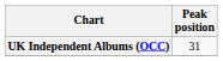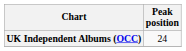 <table class="wikitable sortable plainrowheaders" style="text-align:center;" border="1">
 <tr>
 <th scope="col">Chart</th>
 <th scope="col">Peak<br>position</th>
 </tr>
 <tr>
 <th scope="row">UK Independent Albums (<a href='#'>OCC</a>)</th>
-<td>31</td>
+<td>24</td>
 </tr>
 <tr>
 </tr>
 </table>
